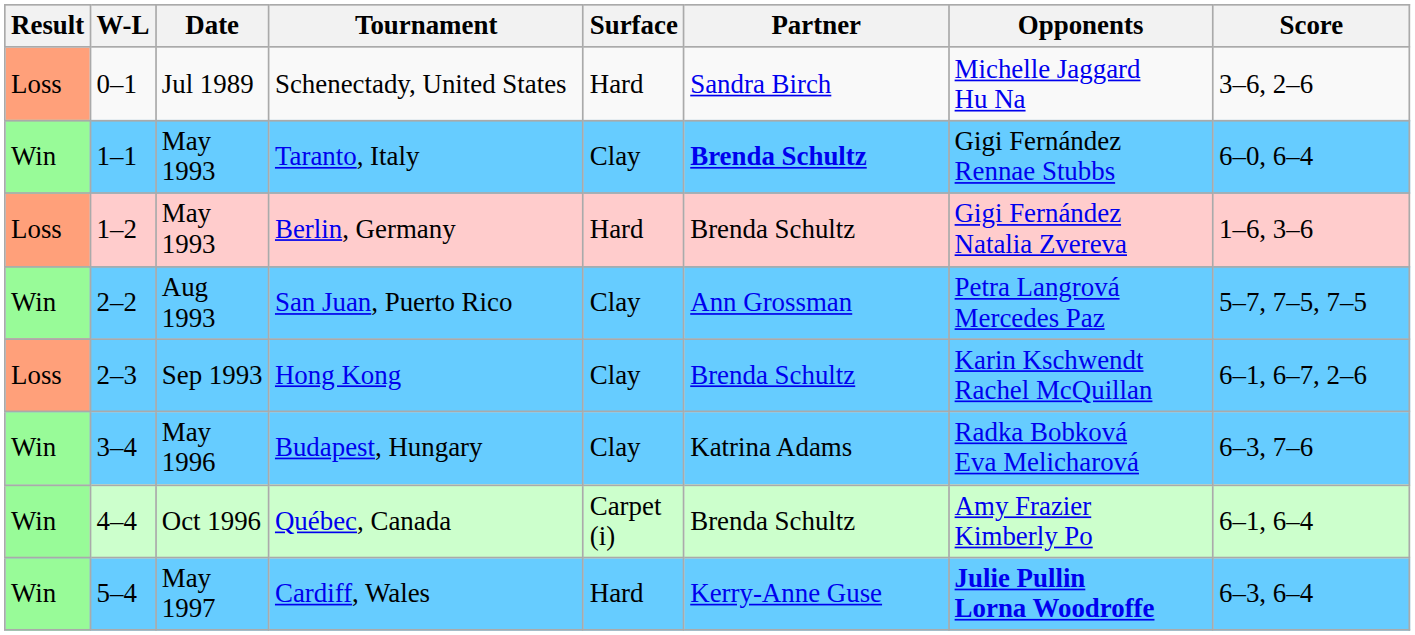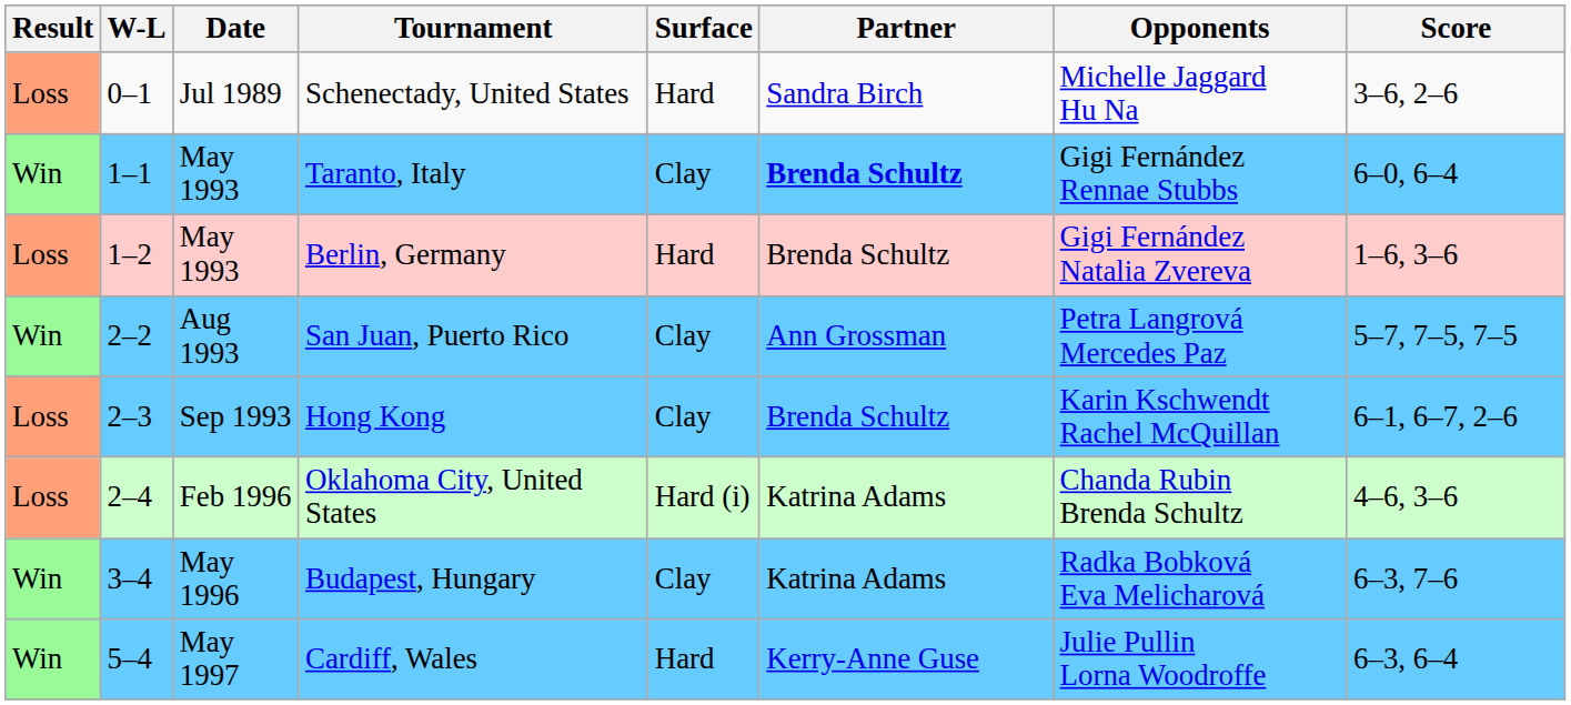 <table class="sortable wikitable">
 <tr>
 <th>Result</th>
 <th class="unsortable">W-L</th>
 <th style="width:60px">Date</th>
 <th style="width:180px">Tournament</th>
 <th style="width:50px">Surface</th>
 <th style="width:150px">Partner</th>
 <th style="width:150px">Opponents</th>
 <th style="width:110px" class="unsortable">Score</th>
 </tr>
 <tr>
 <td style="background:#ffa07a;">Loss</td>
 <td>0–1</td>
 <td>Jul 1989</td>
 <td>Schenectady, United States</td>
 <td>Hard</td>
 <td> <a href='#'>Sandra Birch</a></td>
 <td> <a href='#'>Michelle Jaggard</a> <br>  <a href='#'>Hu Na</a></td>
 <td>3–6, 2–6</td>
 </tr>
 <tr style="background:#6cf;">
 <td style="background:#98fb98;">Win</td>
 <td>1–1</td>
 <td>May 1993</td>
 <td><a href='#'>Taranto</a>, Italy</td>
 <td>Clay</td>
 <td><strong> <a href='#'>Brenda Schultz</a></strong></td>
 <td> Gigi Fernández <br>  <a href='#'>Rennae Stubbs</a></td>
 <td>6–0, 6–4</td>
 </tr>
 <tr bgcolor="ffcccc">
 <td style="background:#ffa07a;">Loss</td>
 <td>1–2</td>
 <td>May 1993</td>
 <td><a href='#'>Berlin</a>, Germany</td>
 <td>Hard</td>
 <td> Brenda Schultz</td>
 <td> <a href='#'>Gigi Fernández</a> <br>  <a href='#'>Natalia Zvereva</a></td>
 <td>1–6, 3–6</td>
 </tr>
 <tr style="background:#6cf;">
 <td style="background:#98fb98;">Win</td>
 <td>2–2</td>
 <td>Aug 1993</td>
 <td><a href='#'>San Juan</a>, Puerto Rico</td>
 <td>Clay</td>
 <td> <a href='#'>Ann Grossman</a></td>
 <td> <a href='#'>Petra Langrová</a> <br>  <a href='#'>Mercedes Paz</a></td>
 <td>5–7, 7–5, 7–5</td>
 </tr>
 <tr style="background:#6cf;">
 <td style="background:#ffa07a;">Loss</td>
 <td>2–3</td>
 <td>Sep 1993</td>
 <td><a href='#'>Hong Kong</a></td>
 <td>Clay</td>
 <td> <a href='#'>Brenda Schultz</a></td>
 <td> <a href='#'>Karin Kschwendt</a> <br>  <a href='#'>Rachel McQuillan</a></td>
 <td>6–1, 6–7, 2–6</td>
 </tr>
+<tr bgcolor="CCFFCC">
+<td style="background:#ffa07a;">Loss</td>
+<td>2–4</td>
+<td>Feb 1996</td>
+<td><a href='#'>Oklahoma City</a>, United States</td>
+<td>Hard (i)</td>
+<td> Katrina Adams</td>
+<td> <a href='#'>Chanda Rubin</a> <br>  Brenda Schultz</td>
+<td>4–6, 3–6</td>
+</tr>
 <tr style="background:#6cf;">
 <td style="background:#98fb98;">Win</td>
 <td>3–4</td>
 <td>May 1996</td>
 <td><a href='#'>Budapest</a>, Hungary</td>
 <td>Clay</td>
 <td> Katrina Adams</td>
 <td> <a href='#'>Radka Bobková</a> <br>  <a href='#'>Eva Melicharová</a></td>
 <td>6–3, 7–6</td>
 </tr>
-<tr style="background:#cfc;">
-<td style="background:#98fb98;">Win</td>
-<td>4–4</td>
-<td>Oct 1996</td>
-<td><a href='#'>Québec</a>, Canada</td>
-<td>Carpet (i)</td>
-<td> Brenda Schultz</td>
-<td> <a href='#'>Amy Frazier</a> <br>  <a href='#'>Kimberly Po</a></td>
-<td>6–1, 6–4</td>
-</tr>
 <tr style="background:#6cf;">
 <td style="background:#98fb98;">Win</td>
 <td>5–4</td>
 <td>May 1997</td>
 <td><a href='#'>Cardiff</a>, Wales</td>
 <td>Hard</td>
 <td> <a href='#'>Kerry-Anne Guse</a></td>
-<td><strong> <a href='#'>Julie Pullin</a> <br>  <a href='#'>Lorna Woodroffe</a></strong></td>
+<td> <a href='#'>Julie Pullin</a> <br>  <a href='#'>Lorna Woodroffe</a></td>
 <td>6–3, 6–4</td>
 </tr>
 </table>
